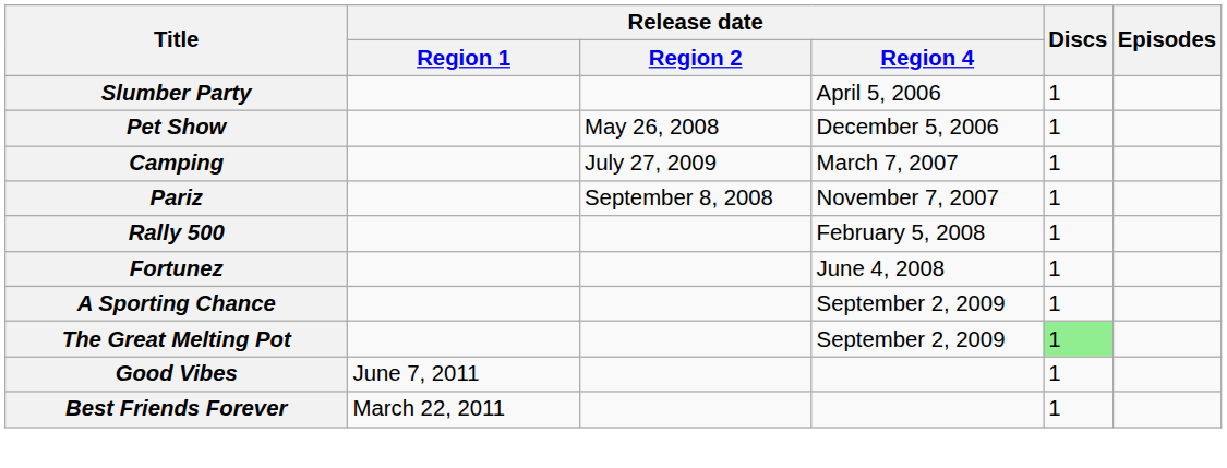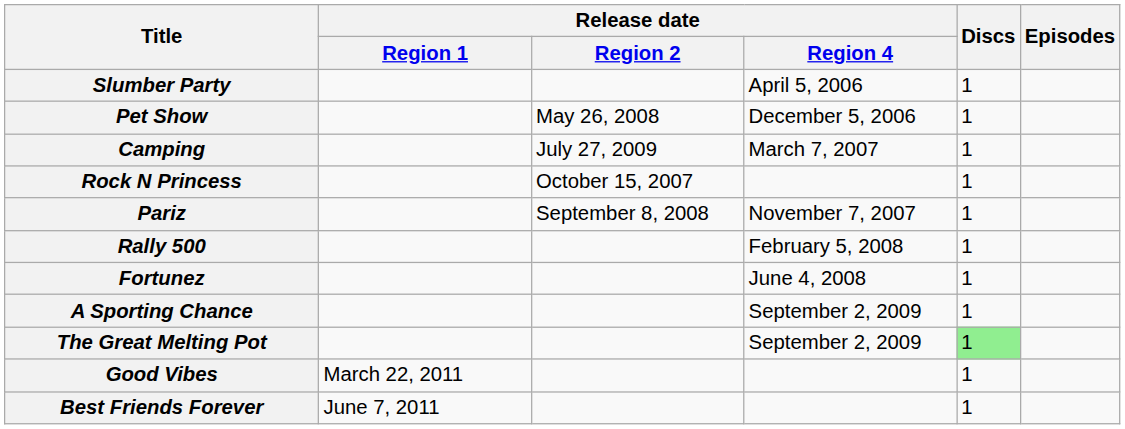 <table class="wikitable sortable">
 <tr>
 <th rowspan="2" style="width:15em;">Title</th>
 <th colspan="3">Release date</th>
 <th style="width:2em;" rowspan="2">Discs</th>
 <th rowspan="2">Episodes</th>
 </tr>
 <tr>
 <th style="width:10em;"><a href='#'>Region 1</a></th>
 <th style="width:10em;"><a href='#'>Region 2</a></th>
 <th style="width:10em;"><a href='#'>Region 4</a></th>
 </tr>
 <tr>
 <th scope="row"><em>Slumber Party</em></th>
 <td></td>
 <td></td>
 <td>April 5, 2006</td>
 <td>1</td>
 <td></td>
 </tr>
 <tr>
 <th scope="row"><em>Pet Show</em></th>
 <td></td>
 <td>May 26, 2008</td>
 <td>December 5, 2006</td>
 <td>1</td>
 <td></td>
 </tr>
 <tr>
 <th scope="row"><em>Camping</em></th>
 <td></td>
 <td>July 27, 2009</td>
 <td>March 7, 2007</td>
+<td>1</td>
+<td></td>
+</tr>
+<tr>
+<th scope="row"><em>Rock N Princess</em></th>
+<td></td>
+<td>October 15, 2007</td>
+<td></td>
 <td>1</td>
 <td></td>
 </tr>
 <tr>
 <th scope="row"><em>Pariz</em></th>
 <td></td>
 <td>September 8, 2008</td>
 <td>November 7, 2007</td>
 <td>1</td>
 <td></td>
 </tr>
 <tr>
 <th scope="row"><em>Rally 500</em></th>
 <td></td>
 <td></td>
 <td>February 5, 2008</td>
 <td>1</td>
 <td></td>
 </tr>
 <tr>
 <th scope="row"><em>Fortunez</em></th>
 <td></td>
 <td></td>
 <td>June 4, 2008</td>
 <td>1</td>
 <td></td>
 </tr>
 <tr>
 <th scope="row"><em>A Sporting Chance</em></th>
 <td></td>
 <td></td>
 <td>September 2, 2009</td>
 <td>1</td>
 <td></td>
 </tr>
 <tr>
 <th scope="row"><em>The Great Melting Pot</em></th>
 <td></td>
 <td></td>
 <td>September 2, 2009</td>
 <td style="background: lightgreen;">1</td>
 <td></td>
 </tr>
 <tr>
 <th scope="row"><em>Good Vibes</em></th>
-<td>June 7, 2011</td>
+<td>March 22, 2011</td>
 <td></td>
 <td></td>
 <td>1</td>
 <td></td>
 </tr>
 <tr>
 <th scope="row"><em>Best Friends Forever</em></th>
-<td>March 22, 2011</td>
+<td>June 7, 2011</td>
 <td></td>
 <td></td>
 <td>1</td>
 <td></td>
 </tr>
 </table>
